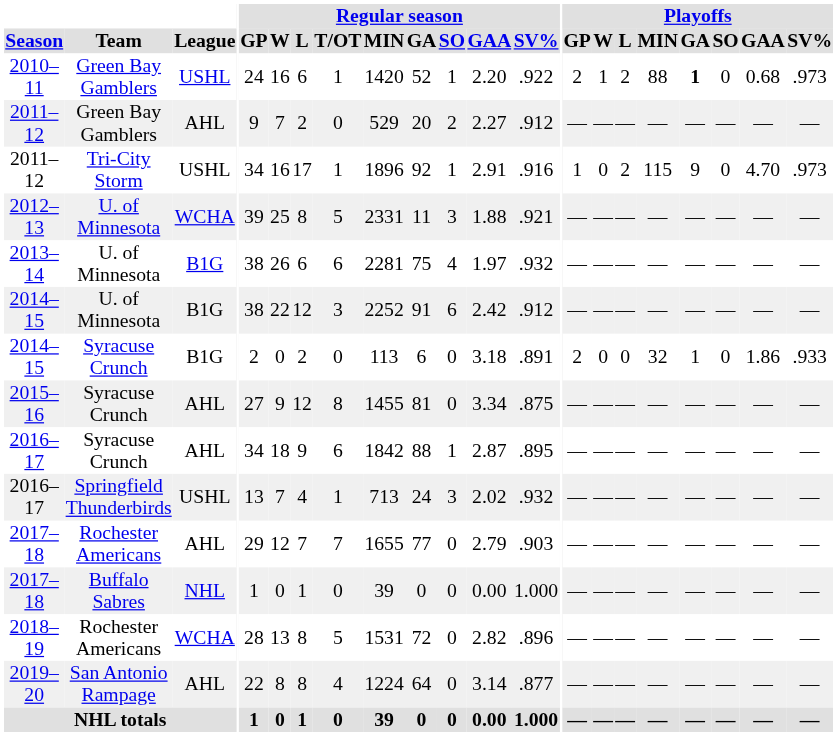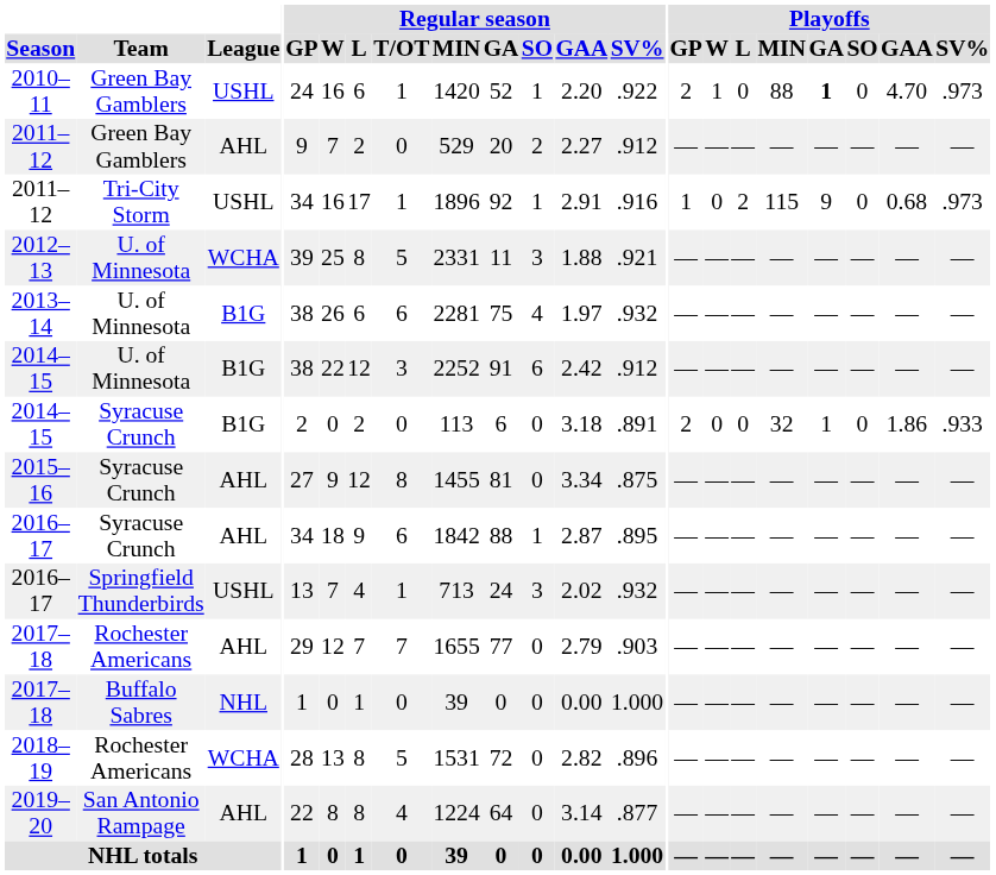 <table border="0" cellpadding="1" cellspacing="0" style="text-align:center; width:75%">
 <tr ALIGN="center" bgcolor="#e0e0e0">
 <th align="center" colspan="3" bgcolor="#ffffff"></th>
 <th align="center" rowspan="99" bgcolor="#ffffff"></th>
 <th align="center" colspan="9" bgcolor="#e0e0e0"><a href='#'>Regular season</a></th>
 <th align="center" rowspan="99" bgcolor="#ffffff"></th>
 <th align="center" colspan="8" bgcolor="#e0e0e0"><a href='#'>Playoffs</a></th>
 </tr>
 <tr ALIGN="center" bgcolor="#e0e0e0">
 <th><a href='#'>Season</a></th>
 <th>Team</th>
 <th>League</th>
 <th>GP</th>
 <th>W</th>
 <th>L</th>
 <th>T/OT</th>
 <th>MIN</th>
 <th>GA</th>
 <th><a href='#'>SO</a></th>
 <th><a href='#'>GAA</a></th>
 <th><a href='#'>SV%</a></th>
 <th>GP</th>
 <th>W</th>
 <th>L</th>
 <th>MIN</th>
 <th>GA</th>
 <th>SO</th>
 <th>GAA</th>
 <th>SV%</th>
 </tr>
 <tr ALIGN="center">
 <td><a href='#'>2010–11</a></td>
 <td><a href='#'>Green Bay Gamblers</a></td>
 <td><a href='#'>USHL</a></td>
 <td>24</td>
 <td>16</td>
 <td>6</td>
 <td>1</td>
 <td>1420</td>
 <td>52</td>
 <td>1</td>
 <td>2.20</td>
 <td>.922</td>
 <td>2</td>
 <td>1</td>
-<td>2</td>
+<td>0</td>
 <td>88</td>
 <td><strong>1</strong></td>
 <td>0</td>
-<td>0.68</td>
+<td>4.70</td>
 <td>.973</td>
 </tr>
 <tr ALIGN="center" bgcolor="#f0f0f0">
 <td><a href='#'>2011–12</a></td>
 <td>Green Bay Gamblers</td>
 <td>AHL</td>
 <td>9</td>
 <td>7</td>
 <td>2</td>
 <td>0</td>
 <td>529</td>
 <td>20</td>
 <td>2</td>
 <td>2.27</td>
 <td>.912</td>
 <td>—</td>
 <td>—</td>
 <td>—</td>
 <td>—</td>
 <td>—</td>
 <td>—</td>
 <td>—</td>
 <td>—</td>
 </tr>
 <tr ALIGN="center">
 <td>2011–12</td>
 <td><a href='#'>Tri-City Storm</a></td>
 <td>USHL</td>
 <td>34</td>
 <td>16</td>
 <td>17</td>
 <td>1</td>
 <td>1896</td>
 <td>92</td>
 <td>1</td>
 <td>2.91</td>
 <td>.916</td>
 <td>1</td>
 <td>0</td>
 <td>2</td>
 <td>115</td>
 <td>9</td>
 <td>0</td>
-<td>4.70</td>
+<td>0.68</td>
 <td>.973</td>
 </tr>
 <tr ALIGN="center" bgcolor="#f0f0f0">
 <td><a href='#'>2012–13</a></td>
 <td><a href='#'>U. of Minnesota</a></td>
 <td><a href='#'>WCHA</a></td>
 <td>39</td>
 <td>25</td>
 <td>8</td>
 <td>5</td>
 <td>2331</td>
 <td>11</td>
 <td>3</td>
 <td>1.88</td>
 <td>.921</td>
 <td>—</td>
 <td>—</td>
 <td>—</td>
 <td>—</td>
 <td>—</td>
 <td>—</td>
 <td>—</td>
 <td>—</td>
 </tr>
 <tr ALIGN="center">
 <td><a href='#'>2013–14</a></td>
 <td>U. of Minnesota</td>
 <td><a href='#'>B1G</a></td>
 <td>38</td>
 <td>26</td>
 <td>6</td>
 <td>6</td>
 <td>2281</td>
 <td>75</td>
 <td>4</td>
 <td>1.97</td>
 <td>.932</td>
 <td>—</td>
 <td>—</td>
 <td>—</td>
 <td>—</td>
 <td>—</td>
 <td>—</td>
 <td>—</td>
 <td>—</td>
 </tr>
 <tr ALIGN="center" bgcolor="#f0f0f0">
 <td><a href='#'>2014–15</a></td>
 <td>U. of Minnesota</td>
 <td>B1G</td>
 <td>38</td>
 <td>22</td>
 <td>12</td>
 <td>3</td>
 <td>2252</td>
 <td>91</td>
 <td>6</td>
 <td>2.42</td>
 <td>.912</td>
 <td>—</td>
 <td>—</td>
 <td>—</td>
 <td>—</td>
 <td>—</td>
 <td>—</td>
 <td>—</td>
 <td>—</td>
 </tr>
 <tr ALIGN="center">
 <td><a href='#'>2014–15</a></td>
 <td><a href='#'>Syracuse Crunch</a></td>
 <td>B1G</td>
 <td>2</td>
 <td>0</td>
 <td>2</td>
 <td>0</td>
 <td>113</td>
 <td>6</td>
 <td>0</td>
 <td>3.18</td>
 <td>.891</td>
 <td>2</td>
 <td>0</td>
 <td>0</td>
 <td>32</td>
 <td>1</td>
 <td>0</td>
 <td>1.86</td>
 <td>.933</td>
 </tr>
 <tr ALIGN="center" bgcolor="#f0f0f0">
 <td><a href='#'>2015–16</a></td>
 <td>Syracuse Crunch</td>
 <td>AHL</td>
 <td>27</td>
 <td>9</td>
 <td>12</td>
 <td>8</td>
 <td>1455</td>
 <td>81</td>
 <td>0</td>
 <td>3.34</td>
 <td>.875</td>
 <td>—</td>
 <td>—</td>
 <td>—</td>
 <td>—</td>
 <td>—</td>
 <td>—</td>
 <td>—</td>
 <td>—</td>
 </tr>
 <tr ALIGN="center">
 <td><a href='#'>2016–17</a></td>
 <td>Syracuse Crunch</td>
 <td>AHL</td>
 <td>34</td>
 <td>18</td>
 <td>9</td>
 <td>6</td>
 <td>1842</td>
 <td>88</td>
 <td>1</td>
 <td>2.87</td>
 <td>.895</td>
 <td>—</td>
 <td>—</td>
 <td>—</td>
 <td>—</td>
 <td>—</td>
 <td>—</td>
 <td>—</td>
 <td>—</td>
 </tr>
 <tr ALIGN="center" bgcolor="#f0f0f0">
 <td>2016–17</td>
 <td><a href='#'>Springfield Thunderbirds</a></td>
 <td>USHL</td>
 <td>13</td>
 <td>7</td>
 <td>4</td>
 <td>1</td>
 <td>713</td>
 <td>24</td>
 <td>3</td>
 <td>2.02</td>
 <td>.932</td>
 <td>—</td>
 <td>—</td>
 <td>—</td>
 <td>—</td>
 <td>—</td>
 <td>—</td>
 <td>—</td>
 <td>—</td>
 </tr>
 <tr ALIGN="center">
 <td><a href='#'>2017–18</a></td>
 <td><a href='#'>Rochester Americans</a></td>
 <td>AHL</td>
 <td>29</td>
 <td>12</td>
 <td>7</td>
 <td>7</td>
 <td>1655</td>
 <td>77</td>
 <td>0</td>
 <td>2.79</td>
 <td>.903</td>
 <td>—</td>
 <td>—</td>
 <td>—</td>
 <td>—</td>
 <td>—</td>
 <td>—</td>
 <td>—</td>
 <td>—</td>
 </tr>
 <tr ALIGN="center" bgcolor="#f0f0f0">
 <td><a href='#'>2017–18</a></td>
 <td><a href='#'>Buffalo Sabres</a></td>
 <td><a href='#'>NHL</a></td>
 <td>1</td>
 <td>0</td>
 <td>1</td>
 <td>0</td>
 <td>39</td>
 <td>0</td>
 <td>0</td>
 <td>0.00</td>
 <td>1.000</td>
 <td>—</td>
 <td>—</td>
 <td>—</td>
 <td>—</td>
 <td>—</td>
 <td>—</td>
 <td>—</td>
 <td>—</td>
 </tr>
 <tr ALIGN="center">
 <td><a href='#'>2018–19</a></td>
 <td>Rochester Americans</td>
 <td><a href='#'>WCHA</a></td>
 <td>28</td>
 <td>13</td>
 <td>8</td>
 <td>5</td>
 <td>1531</td>
 <td>72</td>
 <td>0</td>
 <td>2.82</td>
 <td>.896</td>
 <td>—</td>
 <td>—</td>
 <td>—</td>
 <td>—</td>
 <td>—</td>
 <td>—</td>
 <td>—</td>
 <td>—</td>
 </tr>
 <tr ALIGN="center" bgcolor="#f0f0f0">
 <td><a href='#'>2019–20</a></td>
 <td><a href='#'>San Antonio Rampage</a></td>
 <td>AHL</td>
 <td>22</td>
 <td>8</td>
 <td>8</td>
 <td>4</td>
 <td>1224</td>
 <td>64</td>
 <td>0</td>
 <td>3.14</td>
 <td>.877</td>
 <td>—</td>
 <td>—</td>
 <td>—</td>
 <td>—</td>
 <td>—</td>
 <td>—</td>
 <td>—</td>
 <td>—</td>
 </tr>
 <tr ALIGN="center" bgcolor="#e0e0e0">
 <th colspan="3" align="center">NHL totals</th>
 <th>1</th>
 <th>0</th>
 <th>1</th>
 <th>0</th>
 <th>39</th>
 <th>0</th>
 <th>0</th>
 <th>0.00</th>
 <th>1.000</th>
 <th>—</th>
 <th>—</th>
 <th>—</th>
 <th>—</th>
 <th>—</th>
 <th>—</th>
 <th>—</th>
 <th>—</th>
 </tr>
 </table>
